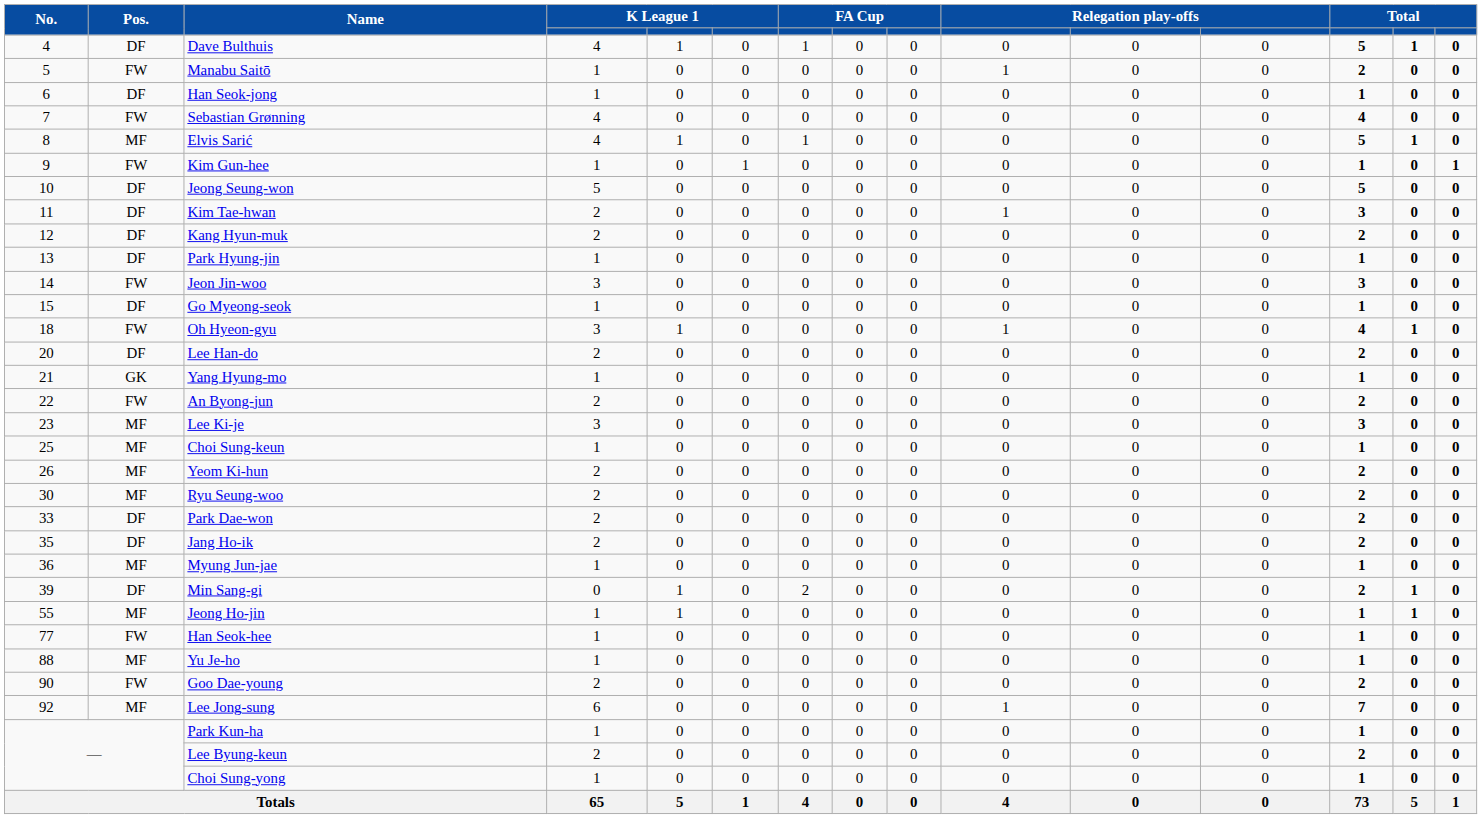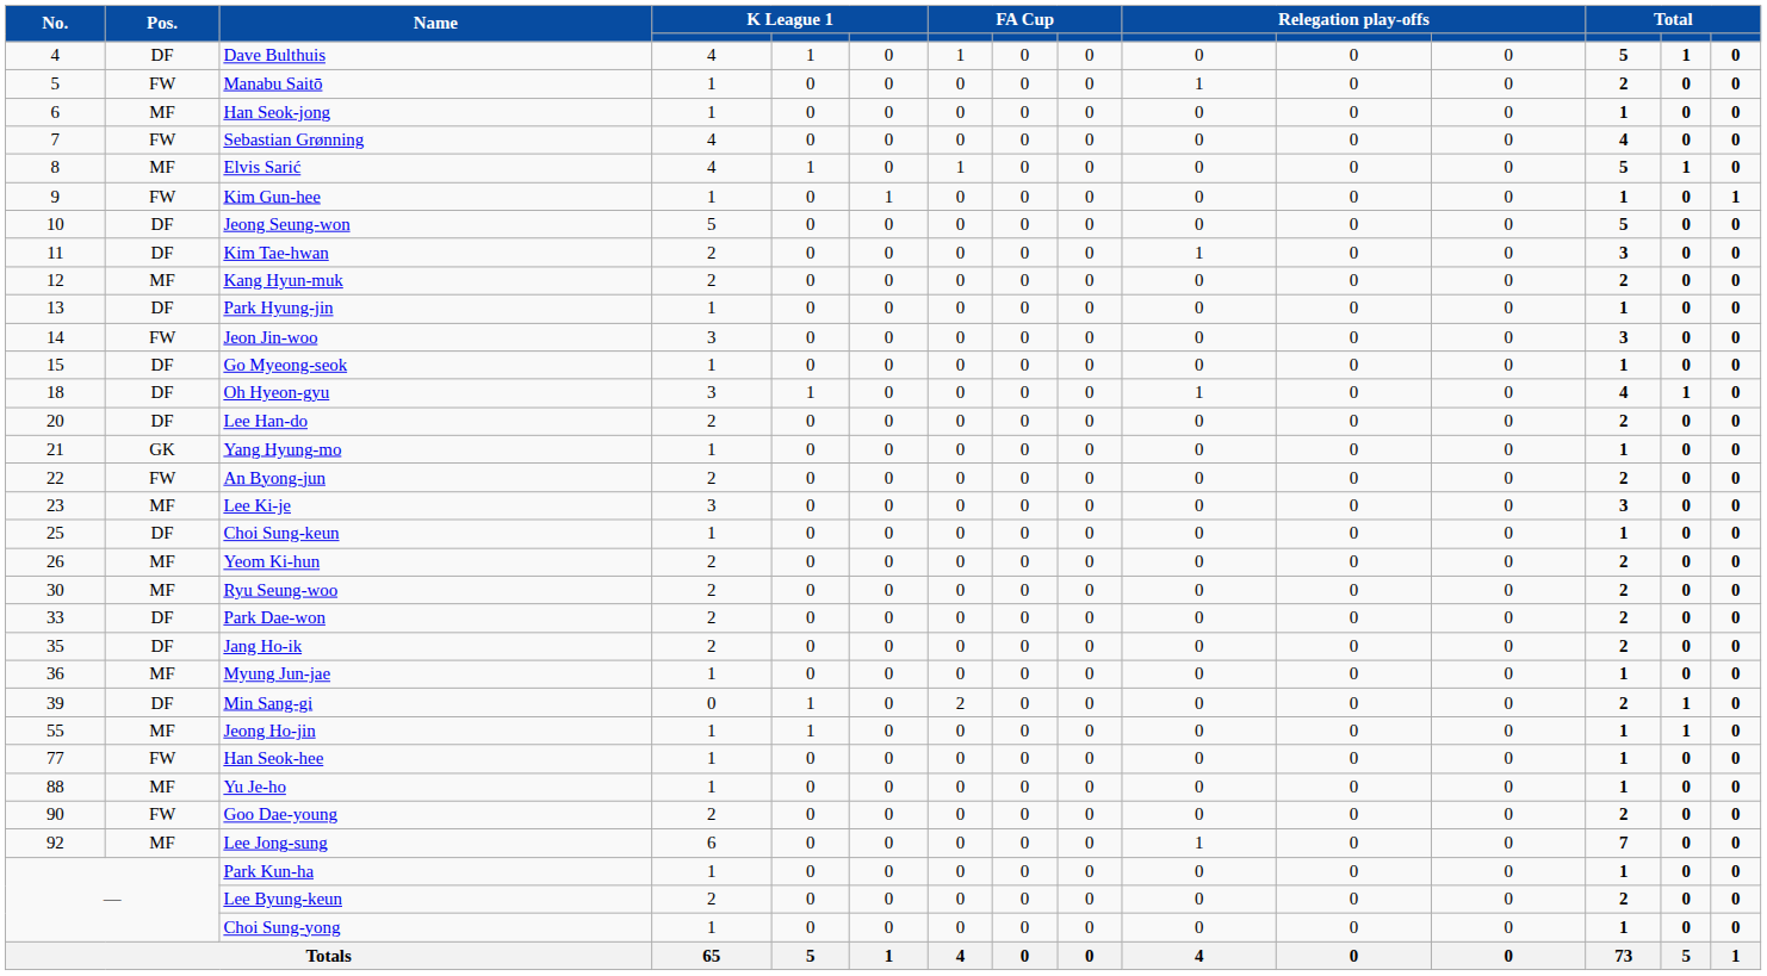 <table class="wikitable sortable" style="text-align:center;width:100%;">
 <tr>
 <th rowspan=2 style=background-color:#074CA1;color:#FFFFFF>No.</th>
 <th rowspan=2 style=background-color:#074CA1;color:#FFFFFF>Pos.</th>
 <th rowspan=2 style=background-color:#074CA1;color:#FFFFFF>Name</th>
 <th colspan=3 style=background:#074CA1;color:#FFFFFF>K League 1</th>
 <th colspan=3 style=background:#074CA1;color:#FFFFFF>FA Cup</th>
 <th colspan=3 style=background:#074CA1;color:#FFFFFF>Relegation play-offs</th>
 <th colspan=3 style=background:#074CA1;color:#FFFFFF>Total</th>
 </tr>
 <tr>
 <th style=background-color:#074CA1;color:#FFFFFF></th>
 <th style=background-color:#074CA1;color:#FFFFFF></th>
 <th style=background-color:#074CA1;color:#FFFFFF></th>
 <th style=background-color:#074CA1;color:#FFFFFF></th>
 <th style=background-color:#074CA1;color:#FFFFFF></th>
 <th style=background-color:#074CA1;color:#FFFFFF></th>
 <th style=background-color:#074CA1;color:#FFFFFF></th>
 <th style=background-color:#074CA1;color:#FFFFFF></th>
 <th style=background-color:#074CA1;color:#FFFFFF></th>
 <th style=background-color:#074CA1;color:#FFFFFF></th>
 <th style=background-color:#074CA1;color:#FFFFFF></th>
 <th style=background-color:#074CA1;color:#FFFFFF></th>
 </tr>
 <tr>
 <td>4</td>
 <td>DF</td>
 <td align=left> <a href='#'>Dave Bulthuis</a></td>
 <td>4</td>
 <td>1</td>
 <td>0</td>
 <td>1</td>
 <td>0</td>
 <td>0</td>
 <td>0</td>
 <td>0</td>
 <td>0</td>
 <td><strong>5</strong></td>
 <td><strong>1</strong></td>
 <td><strong>0</strong></td>
 </tr>
 <tr>
 <td>5</td>
 <td>FW</td>
 <td align=left> <a href='#'>Manabu Saitō</a></td>
 <td>1</td>
 <td>0</td>
 <td>0</td>
 <td>0</td>
 <td>0</td>
 <td>0</td>
 <td>1</td>
 <td>0</td>
 <td>0</td>
 <td><strong>2</strong></td>
 <td><strong>0</strong></td>
 <td><strong>0</strong></td>
 </tr>
 <tr>
 <td>6</td>
-<td>DF</td>
+<td>MF</td>
 <td align=left> <a href='#'>Han Seok-jong</a></td>
 <td>1</td>
 <td>0</td>
 <td>0</td>
 <td>0</td>
 <td>0</td>
 <td>0</td>
 <td>0</td>
 <td>0</td>
 <td>0</td>
 <td><strong>1</strong></td>
 <td><strong>0</strong></td>
 <td><strong>0</strong></td>
 </tr>
 <tr>
 <td>7</td>
 <td>FW</td>
 <td align=left> <a href='#'>Sebastian Grønning</a></td>
 <td>4</td>
 <td>0</td>
 <td>0</td>
 <td>0</td>
 <td>0</td>
 <td>0</td>
 <td>0</td>
 <td>0</td>
 <td>0</td>
 <td><strong>4</strong></td>
 <td><strong>0</strong></td>
 <td><strong>0</strong></td>
 </tr>
 <tr>
 <td>8</td>
 <td>MF</td>
 <td align=left> <a href='#'>Elvis Sarić</a></td>
 <td>4</td>
 <td>1</td>
 <td>0</td>
 <td>1</td>
 <td>0</td>
 <td>0</td>
 <td>0</td>
 <td>0</td>
 <td>0</td>
 <td><strong>5</strong></td>
 <td><strong>1</strong></td>
 <td><strong>0</strong></td>
 </tr>
 <tr>
 <td>9</td>
 <td>FW</td>
 <td align=left> <a href='#'>Kim Gun-hee</a></td>
 <td>1</td>
 <td>0</td>
 <td>1</td>
 <td>0</td>
 <td>0</td>
 <td>0</td>
 <td>0</td>
 <td>0</td>
 <td>0</td>
 <td><strong>1</strong></td>
 <td><strong>0</strong></td>
 <td><strong>1</strong></td>
 </tr>
 <tr>
 <td>10</td>
 <td>DF</td>
 <td align=left> <a href='#'>Jeong Seung-won</a></td>
 <td>5</td>
 <td>0</td>
 <td>0</td>
 <td>0</td>
 <td>0</td>
 <td>0</td>
 <td>0</td>
 <td>0</td>
 <td>0</td>
 <td><strong>5</strong></td>
 <td><strong>0</strong></td>
 <td><strong>0</strong></td>
 </tr>
 <tr>
 <td>11</td>
 <td>DF</td>
 <td align=left> <a href='#'>Kim Tae-hwan</a></td>
 <td>2</td>
 <td>0</td>
 <td>0</td>
 <td>0</td>
 <td>0</td>
 <td>0</td>
 <td>1</td>
 <td>0</td>
 <td>0</td>
 <td><strong>3</strong></td>
 <td><strong>0</strong></td>
 <td><strong>0</strong></td>
 </tr>
 <tr>
 <td>12</td>
-<td>DF</td>
+<td>MF</td>
 <td align=left> <a href='#'>Kang Hyun-muk</a></td>
 <td>2</td>
 <td>0</td>
 <td>0</td>
 <td>0</td>
 <td>0</td>
 <td>0</td>
 <td>0</td>
 <td>0</td>
 <td>0</td>
 <td><strong>2</strong></td>
 <td><strong>0</strong></td>
 <td><strong>0</strong></td>
 </tr>
 <tr>
 <td>13</td>
 <td>DF</td>
 <td align=left> <a href='#'>Park Hyung-jin</a></td>
 <td>1</td>
 <td>0</td>
 <td>0</td>
 <td>0</td>
 <td>0</td>
 <td>0</td>
 <td>0</td>
 <td>0</td>
 <td>0</td>
 <td><strong>1</strong></td>
 <td><strong>0</strong></td>
 <td><strong>0</strong></td>
 </tr>
 <tr>
 <td>14</td>
 <td>FW</td>
 <td align=left> <a href='#'>Jeon Jin-woo</a></td>
 <td>3</td>
 <td>0</td>
 <td>0</td>
 <td>0</td>
 <td>0</td>
 <td>0</td>
 <td>0</td>
 <td>0</td>
 <td>0</td>
 <td><strong>3</strong></td>
 <td><strong>0</strong></td>
 <td><strong>0</strong></td>
 </tr>
 <tr>
 <td>15</td>
 <td>DF</td>
 <td align=left> <a href='#'>Go Myeong-seok</a></td>
 <td>1</td>
 <td>0</td>
 <td>0</td>
 <td>0</td>
 <td>0</td>
 <td>0</td>
 <td>0</td>
 <td>0</td>
 <td>0</td>
 <td><strong>1</strong></td>
 <td><strong>0</strong></td>
 <td><strong>0</strong></td>
 </tr>
 <tr>
 <td>18</td>
-<td>FW</td>
+<td>DF</td>
 <td align=left> <a href='#'>Oh Hyeon-gyu</a></td>
 <td>3</td>
 <td>1</td>
 <td>0</td>
 <td>0</td>
 <td>0</td>
 <td>0</td>
 <td>1</td>
 <td>0</td>
 <td>0</td>
 <td><strong>4</strong></td>
 <td><strong>1</strong></td>
 <td><strong>0</strong></td>
 </tr>
 <tr>
 <td>20</td>
 <td>DF</td>
 <td align=left> <a href='#'>Lee Han-do</a></td>
 <td>2</td>
 <td>0</td>
 <td>0</td>
 <td>0</td>
 <td>0</td>
 <td>0</td>
 <td>0</td>
 <td>0</td>
 <td>0</td>
 <td><strong>2</strong></td>
 <td><strong>0</strong></td>
 <td><strong>0</strong></td>
 </tr>
 <tr>
 <td>21</td>
 <td>GK</td>
 <td align=left> <a href='#'>Yang Hyung-mo</a></td>
 <td>1</td>
 <td>0</td>
 <td>0</td>
 <td>0</td>
 <td>0</td>
 <td>0</td>
 <td>0</td>
 <td>0</td>
 <td>0</td>
 <td><strong>1</strong></td>
 <td><strong>0</strong></td>
 <td><strong>0</strong></td>
 </tr>
 <tr>
 <td>22</td>
 <td>FW</td>
 <td align=left> <a href='#'>An Byong-jun</a></td>
 <td>2</td>
 <td>0</td>
 <td>0</td>
 <td>0</td>
 <td>0</td>
 <td>0</td>
 <td>0</td>
 <td>0</td>
 <td>0</td>
 <td><strong>2</strong></td>
 <td><strong>0</strong></td>
 <td><strong>0</strong></td>
 </tr>
 <tr>
 <td>23</td>
 <td>MF</td>
 <td align=left> <a href='#'>Lee Ki-je</a></td>
 <td>3</td>
 <td>0</td>
 <td>0</td>
 <td>0</td>
 <td>0</td>
 <td>0</td>
 <td>0</td>
 <td>0</td>
 <td>0</td>
 <td><strong>3</strong></td>
 <td><strong>0</strong></td>
 <td><strong>0</strong></td>
 </tr>
 <tr>
 <td>25</td>
-<td>MF</td>
+<td>DF</td>
 <td align=left> <a href='#'>Choi Sung-keun</a></td>
 <td>1</td>
 <td>0</td>
 <td>0</td>
 <td>0</td>
 <td>0</td>
 <td>0</td>
 <td>0</td>
 <td>0</td>
 <td>0</td>
 <td><strong>1</strong></td>
 <td><strong>0</strong></td>
 <td><strong>0</strong></td>
 </tr>
 <tr>
 <td>26</td>
 <td>MF</td>
 <td align=left> <a href='#'>Yeom Ki-hun</a></td>
 <td>2</td>
 <td>0</td>
 <td>0</td>
 <td>0</td>
 <td>0</td>
 <td>0</td>
 <td>0</td>
 <td>0</td>
 <td>0</td>
 <td><strong>2</strong></td>
 <td><strong>0</strong></td>
 <td><strong>0</strong></td>
 </tr>
 <tr>
 <td>30</td>
 <td>MF</td>
 <td align=left> <a href='#'>Ryu Seung-woo</a></td>
 <td>2</td>
 <td>0</td>
 <td>0</td>
 <td>0</td>
 <td>0</td>
 <td>0</td>
 <td>0</td>
 <td>0</td>
 <td>0</td>
 <td><strong>2</strong></td>
 <td><strong>0</strong></td>
 <td><strong>0</strong></td>
 </tr>
 <tr>
 <td>33</td>
 <td>DF</td>
 <td align=left> <a href='#'>Park Dae-won</a></td>
 <td>2</td>
 <td>0</td>
 <td>0</td>
 <td>0</td>
 <td>0</td>
 <td>0</td>
 <td>0</td>
 <td>0</td>
 <td>0</td>
 <td><strong>2</strong></td>
 <td><strong>0</strong></td>
 <td><strong>0</strong></td>
 </tr>
 <tr>
 <td>35</td>
 <td>DF</td>
 <td align=left> <a href='#'>Jang Ho-ik</a></td>
 <td>2</td>
 <td>0</td>
 <td>0</td>
 <td>0</td>
 <td>0</td>
 <td>0</td>
 <td>0</td>
 <td>0</td>
 <td>0</td>
 <td><strong>2</strong></td>
 <td><strong>0</strong></td>
 <td><strong>0</strong></td>
 </tr>
 <tr>
 <td>36</td>
 <td>MF</td>
 <td align=left> <a href='#'>Myung Jun-jae</a></td>
 <td>1</td>
 <td>0</td>
 <td>0</td>
 <td>0</td>
 <td>0</td>
 <td>0</td>
 <td>0</td>
 <td>0</td>
 <td>0</td>
 <td><strong>1</strong></td>
 <td><strong>0</strong></td>
 <td><strong>0</strong></td>
 </tr>
 <tr>
 <td>39</td>
 <td>DF</td>
 <td align=left> <a href='#'>Min Sang-gi</a></td>
 <td>0</td>
 <td>1</td>
 <td>0</td>
 <td>2</td>
 <td>0</td>
 <td>0</td>
 <td>0</td>
 <td>0</td>
 <td>0</td>
 <td><strong>2</strong></td>
 <td><strong>1</strong></td>
 <td><strong>0</strong></td>
 </tr>
 <tr>
 <td>55</td>
 <td>MF</td>
 <td align=left> <a href='#'>Jeong Ho-jin</a></td>
 <td>1</td>
 <td>1</td>
 <td>0</td>
 <td>0</td>
 <td>0</td>
 <td>0</td>
 <td>0</td>
 <td>0</td>
 <td>0</td>
 <td><strong>1</strong></td>
 <td><strong>1</strong></td>
 <td><strong>0</strong></td>
 </tr>
 <tr>
 <td>77</td>
 <td>FW</td>
 <td align=left> <a href='#'>Han Seok-hee</a></td>
 <td>1</td>
 <td>0</td>
 <td>0</td>
 <td>0</td>
 <td>0</td>
 <td>0</td>
 <td>0</td>
 <td>0</td>
 <td>0</td>
 <td><strong>1</strong></td>
 <td><strong>0</strong></td>
 <td><strong>0</strong></td>
 </tr>
 <tr>
 <td>88</td>
 <td>MF</td>
 <td align=left> <a href='#'>Yu Je-ho</a></td>
 <td>1</td>
 <td>0</td>
 <td>0</td>
 <td>0</td>
 <td>0</td>
 <td>0</td>
 <td>0</td>
 <td>0</td>
 <td>0</td>
 <td><strong>1</strong></td>
 <td><strong>0</strong></td>
 <td><strong>0</strong></td>
 </tr>
 <tr>
 <td>90</td>
 <td>FW</td>
 <td align=left> <a href='#'>Goo Dae-young</a></td>
 <td>2</td>
 <td>0</td>
 <td>0</td>
 <td>0</td>
 <td>0</td>
 <td>0</td>
 <td>0</td>
 <td>0</td>
 <td>0</td>
 <td><strong>2</strong></td>
 <td><strong>0</strong></td>
 <td><strong>0</strong></td>
 </tr>
 <tr>
 <td>92</td>
 <td>MF</td>
 <td align=left> <a href='#'>Lee Jong-sung</a></td>
 <td>6</td>
 <td>0</td>
 <td>0</td>
 <td>0</td>
 <td>0</td>
 <td>0</td>
 <td>1</td>
 <td>0</td>
 <td>0</td>
 <td><strong>7</strong></td>
 <td><strong>0</strong></td>
 <td><strong>0</strong></td>
 </tr>
 <tr>
 <td colspan="2" rowspan="3">—</td>
 <td align=left> <a href='#'>Park Kun-ha</a></td>
 <td>1</td>
 <td>0</td>
 <td>0</td>
 <td>0</td>
 <td>0</td>
 <td>0</td>
 <td>0</td>
 <td>0</td>
 <td>0</td>
 <td><strong>1</strong></td>
 <td><strong>0</strong></td>
 <td><strong>0</strong></td>
 </tr>
 <tr>
 <td align=left> <a href='#'>Lee Byung-keun</a></td>
 <td>2</td>
 <td>0</td>
 <td>0</td>
 <td>0</td>
 <td>0</td>
 <td>0</td>
 <td>0</td>
 <td>0</td>
 <td>0</td>
 <td><strong>2</strong></td>
 <td><strong>0</strong></td>
 <td><strong>0</strong></td>
 </tr>
 <tr>
 <td align=left> <a href='#'>Choi Sung-yong</a></td>
 <td>1</td>
 <td>0</td>
 <td>0</td>
 <td>0</td>
 <td>0</td>
 <td>0</td>
 <td>0</td>
 <td>0</td>
 <td>0</td>
 <td><strong>1</strong></td>
 <td><strong>0</strong></td>
 <td><strong>0</strong></td>
 </tr>
 <tr>
 <th colspan=3>Totals</th>
 <th>65</th>
 <th>5</th>
 <th>1</th>
 <th>4</th>
 <th>0</th>
 <th>0</th>
 <th>4</th>
 <th>0</th>
 <th>0</th>
 <th>73</th>
 <th>5</th>
 <th>1</th>
 </tr>
 </table>
